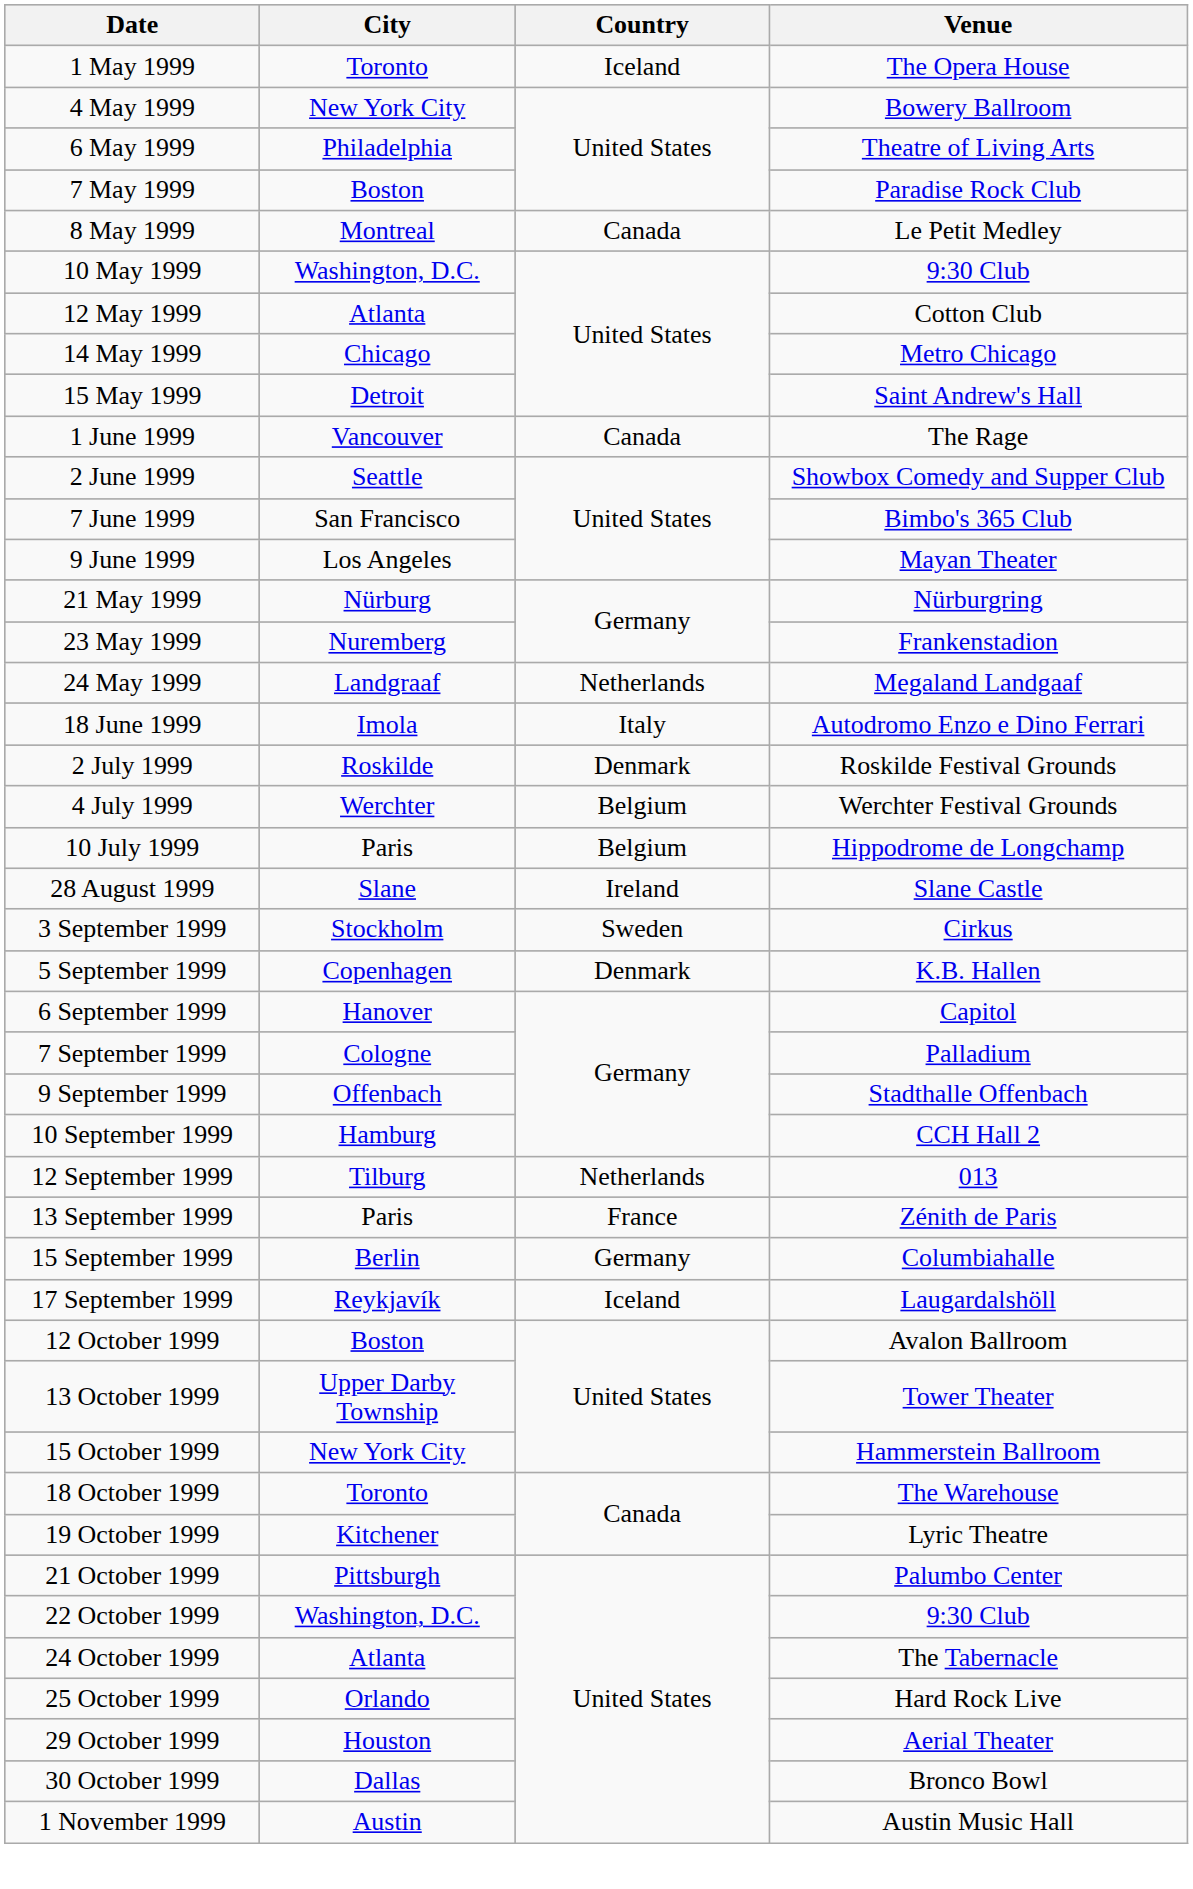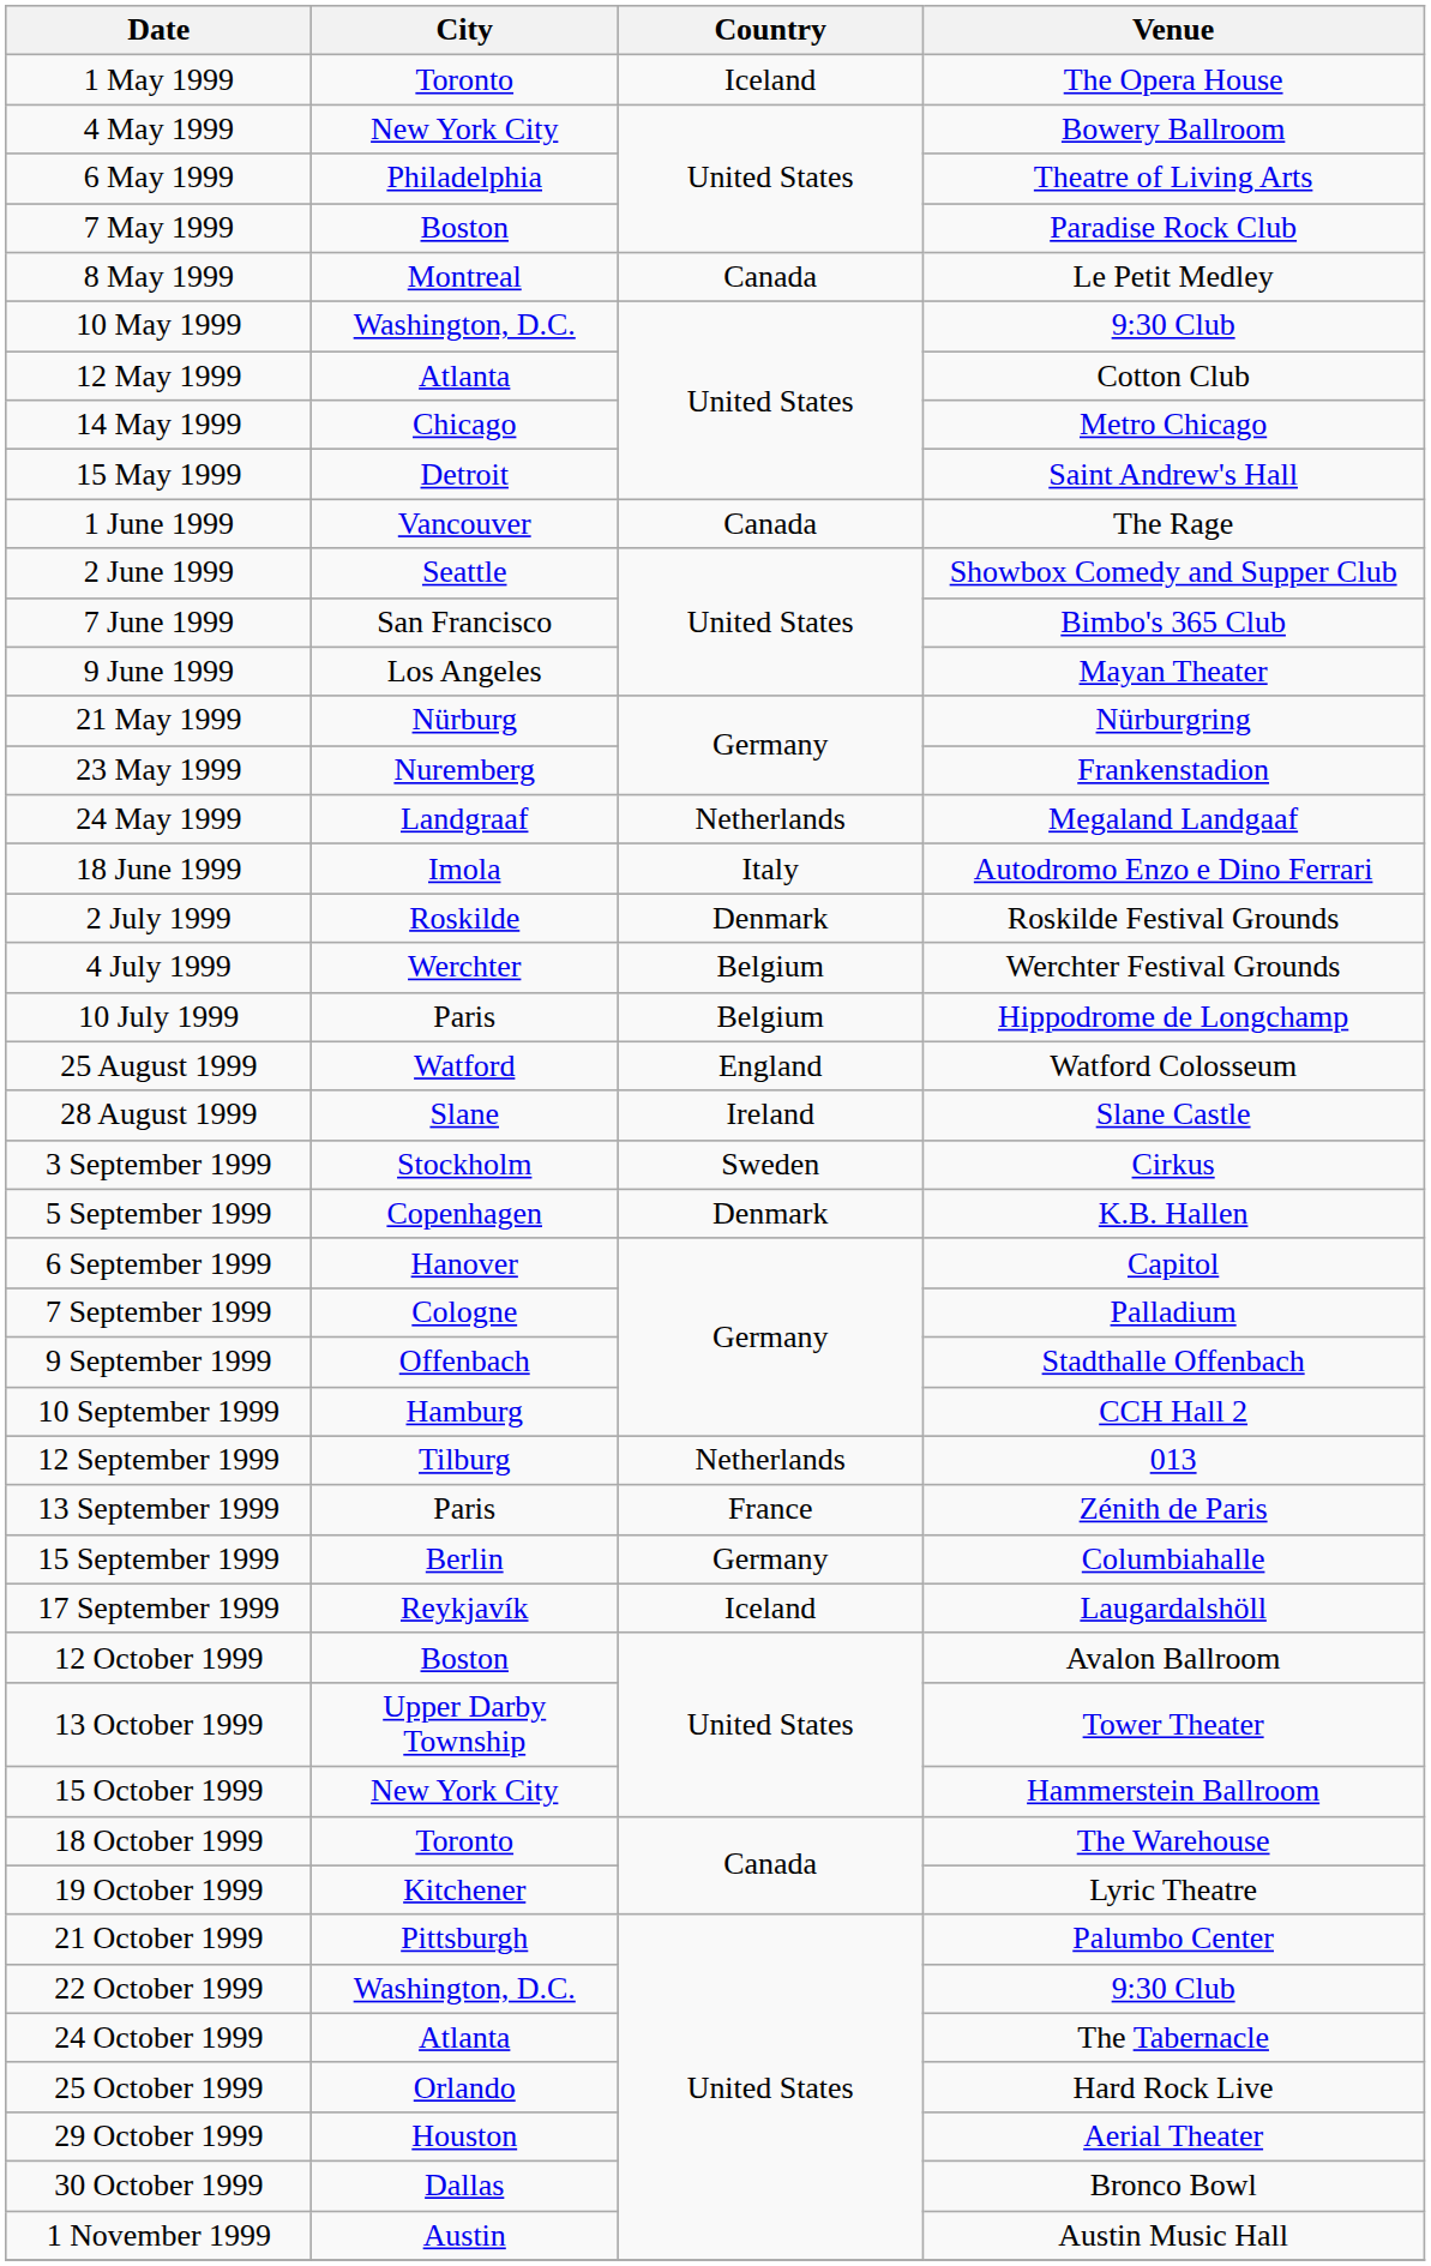 <table class="wikitable" style="text-align:center;">
 <tr>
 <th style="width:150px;">Date</th>
 <th style="width:150px;">City</th>
 <th style="width:150px;">Country</th>
 <th style="width:250px;">Venue</th>
 </tr>
 <tr>
 <td>1 May 1999</td>
 <td><a href='#'>Toronto</a></td>
 <td>Iceland</td>
 <td><a href='#'>The Opera House</a></td>
 </tr>
 <tr>
 <td>4 May 1999</td>
 <td><a href='#'>New York City</a></td>
 <td rowspan="3">United States</td>
 <td><a href='#'>Bowery Ballroom</a></td>
 </tr>
 <tr>
 <td>6 May 1999</td>
 <td><a href='#'>Philadelphia</a></td>
 <td><a href='#'>Theatre of Living Arts</a></td>
 </tr>
 <tr>
 <td>7 May 1999</td>
 <td><a href='#'>Boston</a></td>
 <td><a href='#'>Paradise Rock Club</a></td>
 </tr>
 <tr>
 <td>8 May 1999</td>
 <td><a href='#'>Montreal</a></td>
 <td>Canada</td>
 <td>Le Petit Medley</td>
 </tr>
 <tr>
 <td>10 May 1999</td>
 <td><a href='#'>Washington, D.C.</a></td>
 <td rowspan="4">United States</td>
 <td><a href='#'>9:30 Club</a></td>
 </tr>
 <tr>
 <td>12 May 1999</td>
 <td><a href='#'>Atlanta</a></td>
 <td>Cotton Club</td>
 </tr>
 <tr>
 <td>14 May 1999</td>
 <td><a href='#'>Chicago</a></td>
 <td><a href='#'>Metro Chicago</a></td>
 </tr>
 <tr>
 <td>15 May 1999</td>
 <td><a href='#'>Detroit</a></td>
 <td><a href='#'>Saint Andrew's Hall</a></td>
 </tr>
 <tr>
 <td>1 June 1999</td>
 <td><a href='#'>Vancouver</a></td>
 <td>Canada</td>
 <td>The Rage</td>
 </tr>
 <tr>
 <td>2 June 1999</td>
 <td><a href='#'>Seattle</a></td>
 <td rowspan="3">United States</td>
 <td><a href='#'>Showbox Comedy and Supper Club</a></td>
 </tr>
 <tr>
 <td>7 June 1999</td>
 <td>San Francisco</td>
 <td><a href='#'>Bimbo's 365 Club</a></td>
 </tr>
 <tr>
 <td>9 June 1999</td>
 <td>Los Angeles</td>
 <td><a href='#'>Mayan Theater</a></td>
 </tr>
 <tr>
 <td>21 May 1999</td>
 <td><a href='#'>Nürburg</a></td>
 <td rowspan="2">Germany</td>
 <td><a href='#'>Nürburgring</a></td>
 </tr>
 <tr>
 <td>23 May 1999</td>
 <td><a href='#'>Nuremberg</a></td>
 <td><a href='#'>Frankenstadion</a></td>
 </tr>
 <tr>
 <td>24 May 1999</td>
 <td><a href='#'>Landgraaf</a></td>
 <td>Netherlands</td>
 <td><a href='#'>Megaland Landgaaf</a></td>
 </tr>
 <tr>
 <td>18 June 1999</td>
 <td><a href='#'>Imola</a></td>
 <td>Italy</td>
 <td><a href='#'>Autodromo Enzo e Dino Ferrari</a></td>
 </tr>
 <tr>
 <td>2 July 1999</td>
 <td><a href='#'>Roskilde</a></td>
 <td>Denmark</td>
 <td>Roskilde Festival Grounds</td>
 </tr>
 <tr>
 <td>4 July 1999</td>
 <td><a href='#'>Werchter</a></td>
 <td>Belgium</td>
 <td>Werchter Festival Grounds</td>
 </tr>
 <tr>
 <td>10 July 1999</td>
 <td>Paris</td>
 <td>Belgium</td>
 <td><a href='#'>Hippodrome de Longchamp</a></td>
+</tr>
+<tr>
+<td>25 August 1999</td>
+<td><a href='#'>Watford</a></td>
+<td>England</td>
+<td>Watford Colosseum</td>
 </tr>
 <tr>
 <td>28 August 1999</td>
 <td><a href='#'>Slane</a></td>
 <td>Ireland</td>
 <td><a href='#'>Slane Castle</a></td>
 </tr>
 <tr>
 <td>3 September 1999</td>
 <td><a href='#'>Stockholm</a></td>
 <td>Sweden</td>
 <td><a href='#'>Cirkus</a></td>
 </tr>
 <tr>
 <td>5 September 1999</td>
 <td><a href='#'>Copenhagen</a></td>
 <td>Denmark</td>
 <td><a href='#'>K.B. Hallen</a></td>
 </tr>
 <tr>
 <td>6 September 1999</td>
 <td><a href='#'>Hanover</a></td>
 <td rowspan="4">Germany</td>
 <td><a href='#'>Capitol</a></td>
 </tr>
 <tr>
 <td>7 September 1999</td>
 <td><a href='#'>Cologne</a></td>
 <td><a href='#'>Palladium</a></td>
 </tr>
 <tr>
 <td>9 September 1999</td>
 <td><a href='#'>Offenbach</a></td>
 <td><a href='#'>Stadthalle Offenbach</a></td>
 </tr>
 <tr>
 <td>10 September 1999</td>
 <td><a href='#'>Hamburg</a></td>
 <td><a href='#'>CCH Hall 2</a></td>
 </tr>
 <tr>
 <td>12 September 1999</td>
 <td><a href='#'>Tilburg</a></td>
 <td>Netherlands</td>
 <td><a href='#'>013</a></td>
 </tr>
 <tr>
 <td>13 September 1999</td>
 <td>Paris</td>
 <td>France</td>
 <td><a href='#'>Zénith de Paris</a></td>
 </tr>
 <tr>
 <td>15 September 1999</td>
 <td><a href='#'>Berlin</a></td>
 <td>Germany</td>
 <td><a href='#'>Columbiahalle</a></td>
 </tr>
 <tr>
 <td>17 September 1999</td>
 <td><a href='#'>Reykjavík</a></td>
 <td>Iceland</td>
 <td><a href='#'>Laugardalshöll</a></td>
 </tr>
 <tr>
 <td>12 October 1999</td>
 <td><a href='#'>Boston</a></td>
 <td rowspan="3">United States</td>
 <td>Avalon Ballroom</td>
 </tr>
 <tr>
 <td>13 October 1999</td>
 <td><a href='#'>Upper Darby Township</a></td>
 <td><a href='#'>Tower Theater</a></td>
 </tr>
 <tr>
 <td>15 October 1999</td>
 <td><a href='#'>New York City</a></td>
 <td><a href='#'>Hammerstein Ballroom</a></td>
 </tr>
 <tr>
 <td>18 October 1999</td>
 <td><a href='#'>Toronto</a></td>
 <td rowspan="2">Canada</td>
 <td><a href='#'>The Warehouse</a></td>
 </tr>
 <tr>
 <td>19 October 1999</td>
 <td><a href='#'>Kitchener</a></td>
 <td>Lyric Theatre</td>
 </tr>
 <tr>
 <td>21 October 1999</td>
 <td><a href='#'>Pittsburgh</a></td>
 <td rowspan="7">United States</td>
 <td><a href='#'>Palumbo Center</a></td>
 </tr>
 <tr>
 <td>22 October 1999</td>
 <td><a href='#'>Washington, D.C.</a></td>
 <td><a href='#'>9:30 Club</a></td>
 </tr>
 <tr>
 <td>24 October 1999</td>
 <td><a href='#'>Atlanta</a></td>
 <td>The <a href='#'>Tabernacle</a></td>
 </tr>
 <tr>
 <td>25 October 1999</td>
 <td><a href='#'>Orlando</a></td>
 <td>Hard Rock Live</td>
 </tr>
 <tr>
 <td>29 October 1999</td>
 <td><a href='#'>Houston</a></td>
 <td><a href='#'>Aerial Theater</a></td>
 </tr>
 <tr>
 <td>30 October 1999</td>
 <td><a href='#'>Dallas</a></td>
 <td>Bronco Bowl</td>
 </tr>
 <tr>
 <td>1 November 1999</td>
 <td><a href='#'>Austin</a></td>
 <td>Austin Music Hall</td>
 </tr>
 <tr>
 </tr>
 </table>
